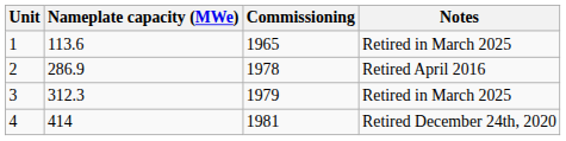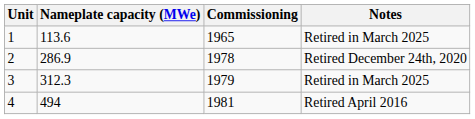 <table class="wikitable">
 <tr>
 <th>Unit</th>
 <th>Nameplate capacity (<a href='#'>MWe</a>)</th>
 <th>Commissioning</th>
 <th>Notes</th>
 </tr>
 <tr>
 <td>1</td>
 <td>113.6</td>
 <td>1965</td>
 <td>Retired in March 2025</td>
 </tr>
 <tr>
 <td>2</td>
 <td>286.9</td>
 <td>1978</td>
-<td>Retired April 2016</td>
+<td>Retired December 24th, 2020</td>
 </tr>
 <tr>
 <td>3</td>
 <td>312.3</td>
 <td>1979</td>
 <td>Retired in March 2025</td>
 </tr>
 <tr>
 <td>4</td>
-<td>414</td>
+<td>494</td>
 <td>1981</td>
-<td>Retired December 24th, 2020</td>
+<td>Retired April 2016</td>
 </tr>
 </table>
